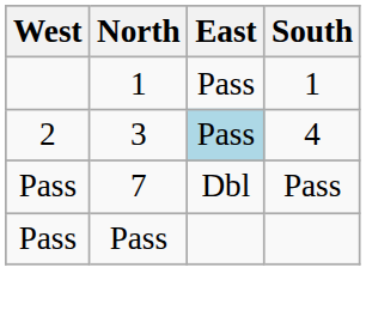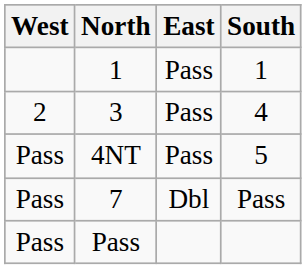 <table class="wikitable" style="float:left; margin-top:10px; margin-right:10px;">
 <tr>
 <th>West</th>
 <th>North</th>
 <th>East</th>
 <th>South</th>
 </tr>
 <tr align=center>
 <td></td>
 <td>1</td>
 <td>Pass</td>
 <td>1</td>
 </tr>
 <tr align=center>
 <td>2</td>
 <td>3</td>
-<td style="background: lightblue;">Pass</td>
+<td>Pass</td>
 <td>4</td>
+</tr>
+<tr align=center>
+<td>Pass</td>
+<td>4NT</td>
+<td>Pass</td>
+<td>5</td>
 </tr>
 <tr align=center>
 <td>Pass</td>
 <td>7</td>
 <td>Dbl</td>
 <td>Pass</td>
 </tr>
 <tr align=center>
 <td>Pass</td>
 <td>Pass</td>
 <td></td>
 <td></td>
 </tr>
 </table>
